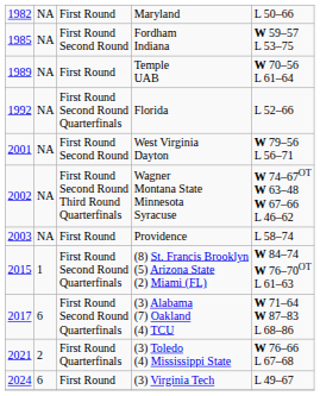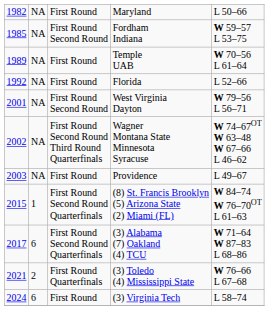 <table class="wikitable">
 <tr>
 <td><a href='#'>1982</a></td>
 <td>NA</td>
 <td>First Round</td>
 <td>Maryland</td>
 <td>L 50–66</td>
 </tr>
 <tr>
 <td><a href='#'>1985</a></td>
 <td>NA</td>
 <td>First Round<br>Second Round</td>
 <td>Fordham<br>Indiana</td>
 <td><strong>W</strong> 59–57<br> L 53–75</td>
 </tr>
 <tr>
 <td><a href='#'>1989</a></td>
 <td>NA</td>
 <td>First Round</td>
 <td>Temple<br>UAB</td>
 <td><strong>W</strong> 70–56<br> L 61–64</td>
 </tr>
 <tr>
 <td><a href='#'>1992</a></td>
 <td>NA</td>
-<td>First Round<br>Second Round<br>Quarterfinals</td>
+<td>First Round</td>
 <td>Florida</td>
 <td>L 52–66</td>
 </tr>
 <tr>
 <td><a href='#'>2001</a></td>
 <td>NA</td>
 <td>First Round<br>Second Round</td>
 <td>West Virginia<br>Dayton</td>
 <td><strong>W</strong> 79–56<br>L 56–71</td>
 </tr>
 <tr>
 <td><a href='#'>2002</a></td>
 <td>NA</td>
 <td>First Round<br>Second Round<br>Third Round<br>Quarterfinals</td>
 <td>Wagner<br>Montana State<br>Minnesota<br>Syracuse</td>
 <td><strong>W</strong> 74–67<sup>OT</sup><br><strong>W</strong> 63–48<br><strong>W</strong> 67–66<br>L 46–62</td>
 </tr>
 <tr>
 <td><a href='#'>2003</a></td>
 <td>NA</td>
 <td>First Round</td>
 <td>Providence</td>
-<td>L 58–74</td>
+<td>L 49–67</td>
 </tr>
 <tr>
 <td><a href='#'>2015</a></td>
 <td>1</td>
 <td>First Round<br>Second Round<br>Quarterfinals</td>
 <td>(8) <a href='#'>St. Francis Brooklyn</a><br> (5) <a href='#'>Arizona State</a><br>(2) <a href='#'>Miami (FL)</a></td>
 <td><strong>W</strong> 84–74<br><strong>W</strong> 76–70<sup>OT</sup><br> L 61–63</td>
 </tr>
 <tr>
 <td><a href='#'>2017</a></td>
 <td>6</td>
 <td>First Round<br>Second Round<br>Quarterfinals</td>
 <td>(3) <a href='#'>Alabama</a><br>(7) <a href='#'>Oakland</a><br>(4) <a href='#'>TCU</a></td>
 <td><strong>W</strong> 71–64<br><strong>W</strong> 87–83<br>L 68–86</td>
 </tr>
 <tr>
 <td><a href='#'>2021</a></td>
 <td>2</td>
 <td>First Round<br>Quarterfinals</td>
 <td>(3) <a href='#'>Toledo</a><br>(4) <a href='#'>Mississippi State</a></td>
 <td><strong>W</strong> 76–66<br>L 67–68</td>
 </tr>
 <tr>
 <td><a href='#'>2024</a></td>
 <td>6</td>
 <td>First Round</td>
 <td>(3) <a href='#'>Virginia Tech</a></td>
-<td>L 49–67</td>
+<td>L 58–74</td>
 </tr>
 <tr>
 </tr>
 </table>
